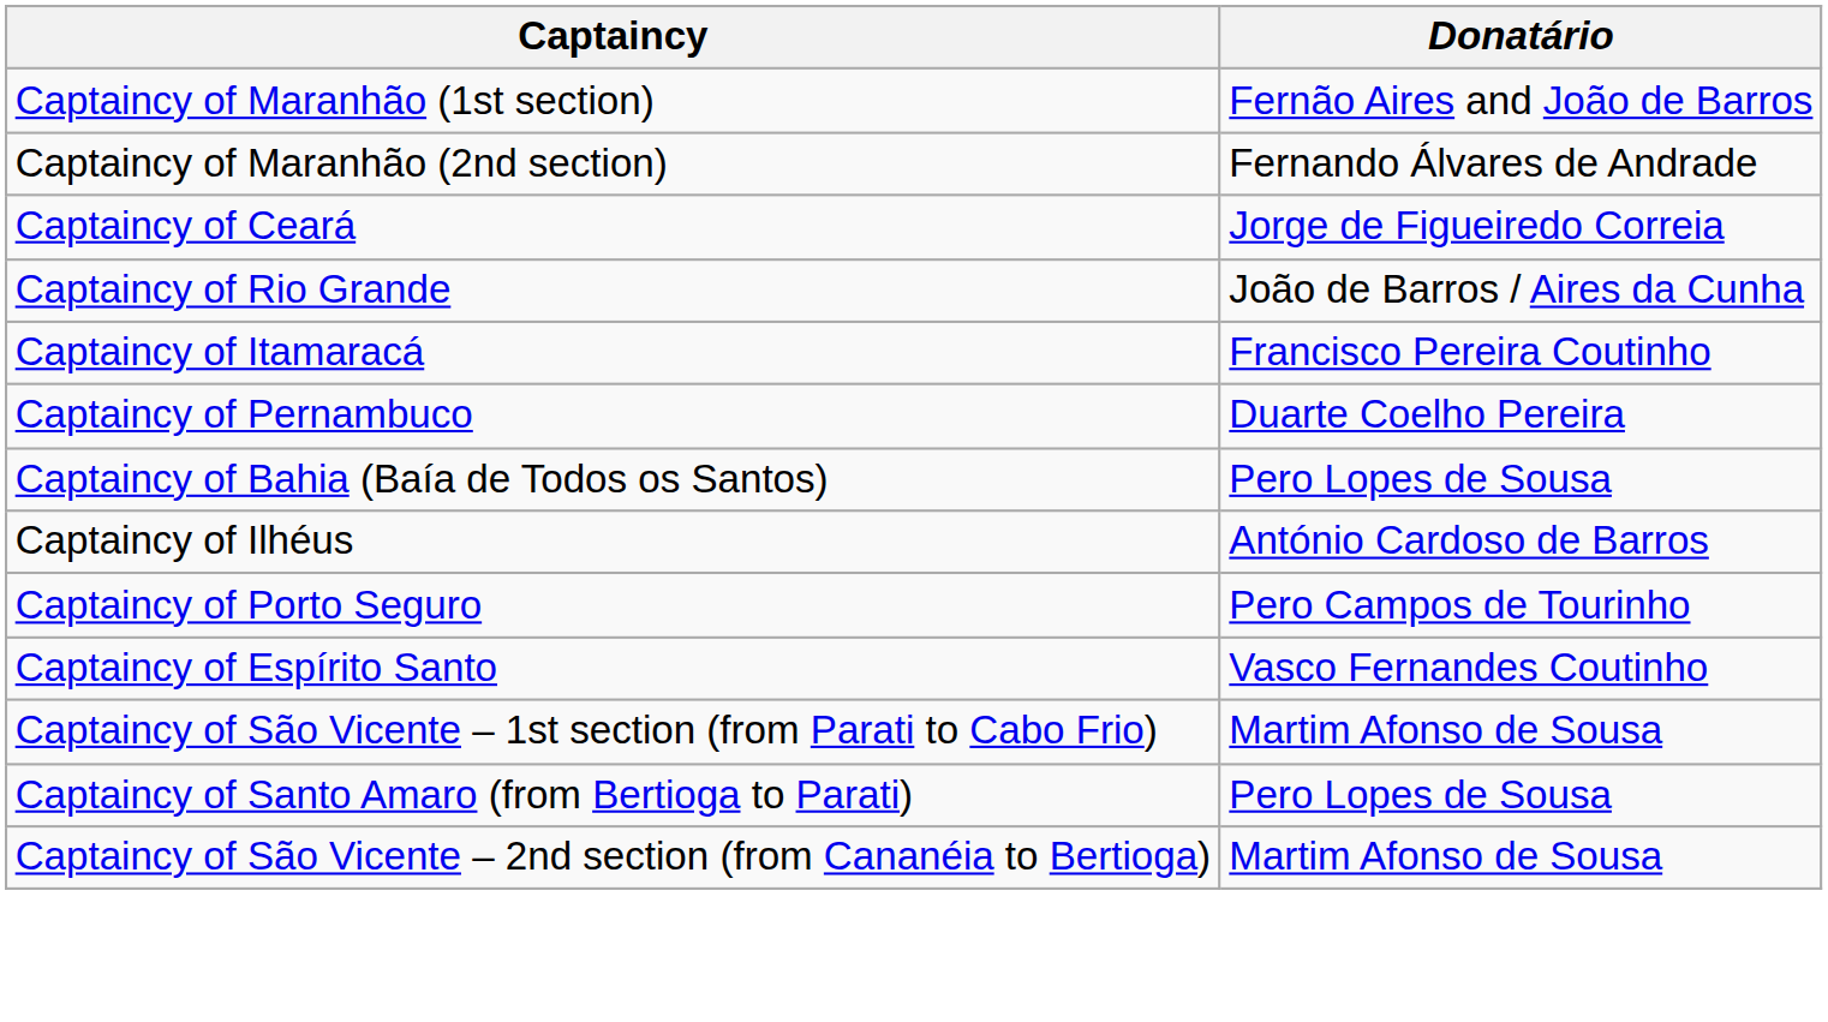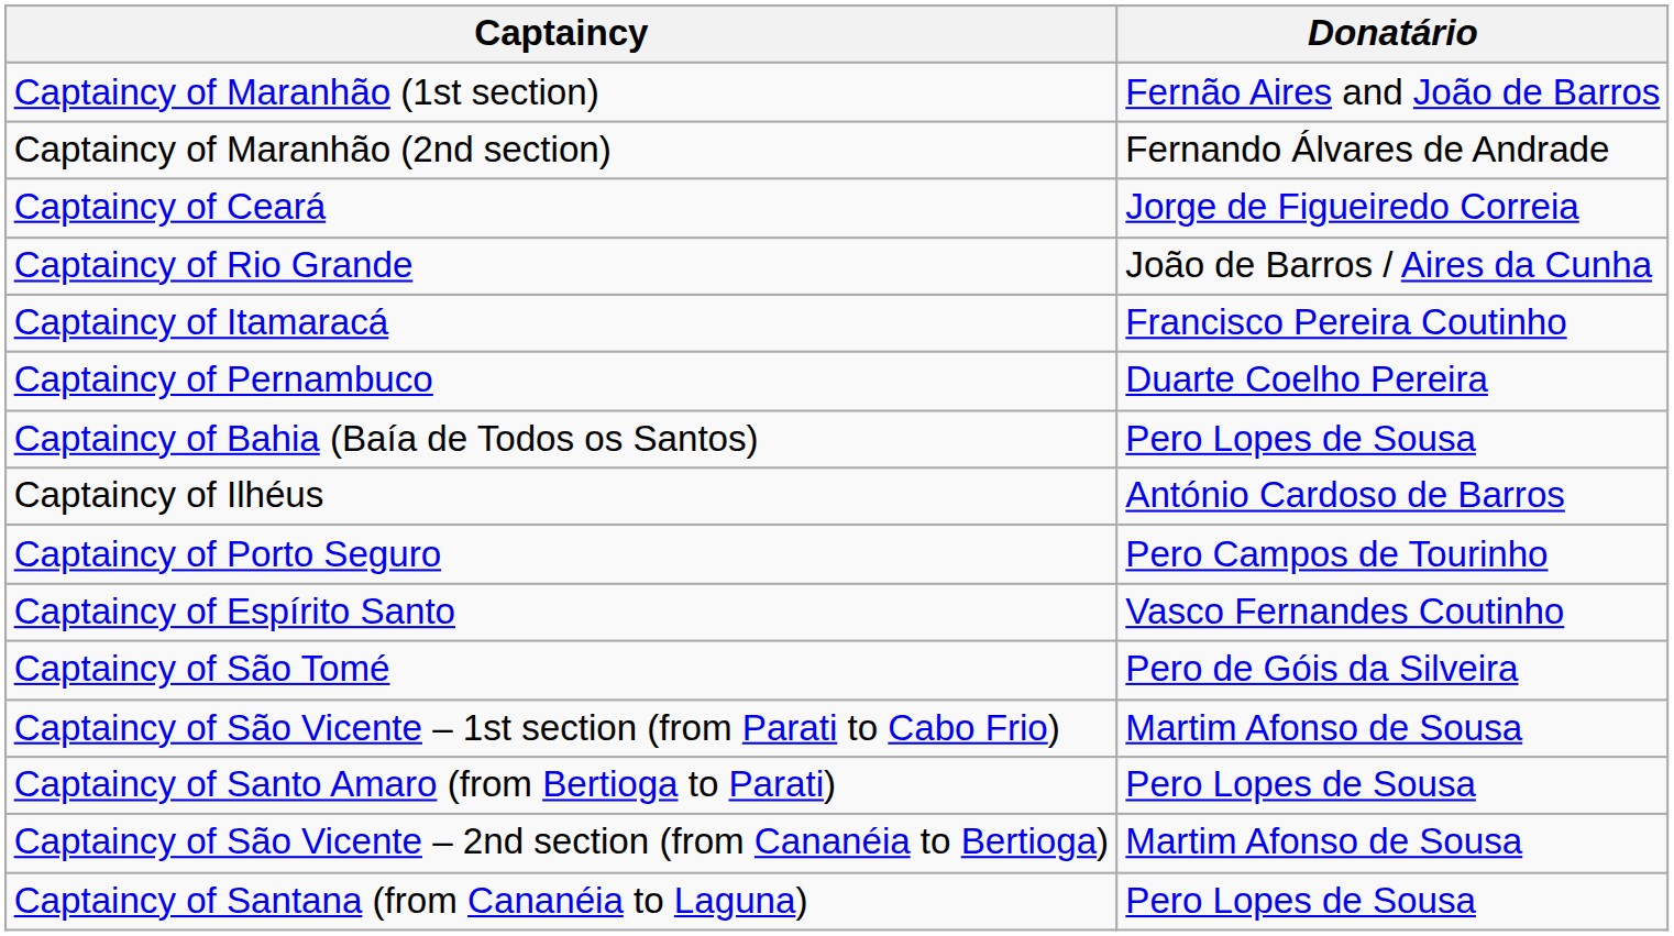 <table class="wikitable sortable">
 <tr>
 <th>Captaincy</th>
 <th><em>Donatário</em></th>
 </tr>
 <tr>
 <td><a href='#'>Captaincy of Maranhão</a> (1st section)</td>
 <td><a href='#'>Fernão Aires</a> and <a href='#'>João de Barros</a></td>
 </tr>
 <tr>
 <td>Captaincy of Maranhão (2nd section)</td>
 <td>Fernando Álvares de Andrade</td>
 </tr>
 <tr>
 <td><a href='#'>Captaincy of Ceará</a></td>
 <td><a href='#'>Jorge de Figueiredo Correia</a></td>
 </tr>
 <tr>
 <td><a href='#'>Captaincy of Rio Grande</a></td>
 <td>João de Barros / <a href='#'>Aires da Cunha</a></td>
 </tr>
 <tr>
 <td><a href='#'>Captaincy of Itamaracá</a></td>
 <td><a href='#'>Francisco Pereira Coutinho</a></td>
 </tr>
 <tr>
 <td><a href='#'>Captaincy of Pernambuco</a></td>
 <td><a href='#'>Duarte Coelho Pereira</a></td>
 </tr>
 <tr>
 <td><a href='#'>Captaincy of Bahia</a> (Baía de Todos os Santos)</td>
 <td><a href='#'>Pero Lopes de Sousa</a></td>
 </tr>
 <tr>
 <td>Captaincy of Ilhéus</td>
 <td><a href='#'>António Cardoso de Barros</a></td>
 </tr>
 <tr>
 <td><a href='#'>Captaincy of Porto Seguro</a></td>
 <td><a href='#'>Pero Campos de Tourinho</a></td>
 </tr>
 <tr>
 <td><a href='#'>Captaincy of Espírito Santo</a></td>
 <td><a href='#'>Vasco Fernandes Coutinho</a></td>
 </tr>
 <tr>
+<td><a href='#'>Captaincy of São Tomé</a></td>
+<td><a href='#'>Pero de Góis da Silveira</a></td>
+</tr>
+<tr>
 <td><a href='#'>Captaincy of São Vicente</a> – 1st section (from <a href='#'>Parati</a> to <a href='#'>Cabo Frio</a>)</td>
 <td><a href='#'>Martim Afonso de Sousa</a></td>
 </tr>
 <tr>
 <td><a href='#'>Captaincy of Santo Amaro</a> (from <a href='#'>Bertioga</a> to <a href='#'>Parati</a>)</td>
 <td><a href='#'>Pero Lopes de Sousa</a></td>
 </tr>
 <tr>
 <td><a href='#'>Captaincy of São Vicente</a> – 2nd section (from <a href='#'>Cananéia</a> to <a href='#'>Bertioga</a>)</td>
 <td><a href='#'>Martim Afonso de Sousa</a></td>
 </tr>
+<tr>
+<td><a href='#'>Captaincy of Santana</a> (from <a href='#'>Cananéia</a> to <a href='#'>Laguna</a>)</td>
+<td><a href='#'>Pero Lopes de Sousa</a></td>
+</tr>
 </table>
